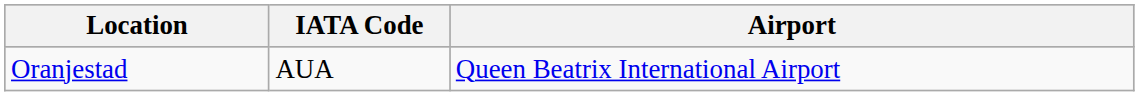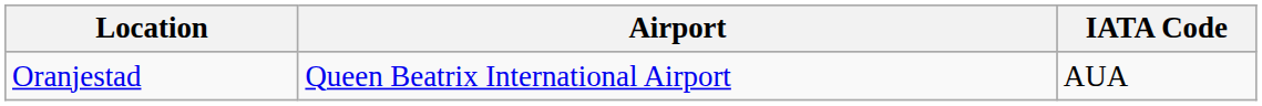 <table class="wikitable">
 <tr>
 <th scope="col" style="width:150px;"><strong>Location</strong></th>
+<th scope="col" style="width:400px;"><strong>Airport</strong></th>
 <th scope="col" style="width:100px;"><strong>IATA Code</strong></th>
-<th scope="col" style="width:400px;"><strong>Airport</strong></th>
 </tr>
 <tr>
 <td><a href='#'>Oranjestad</a></td>
+<td><a href='#'>Queen Beatrix International Airport</a></td>
 <td>AUA</td>
-<td><a href='#'>Queen Beatrix International Airport</a></td>
 </tr>
 </table>
